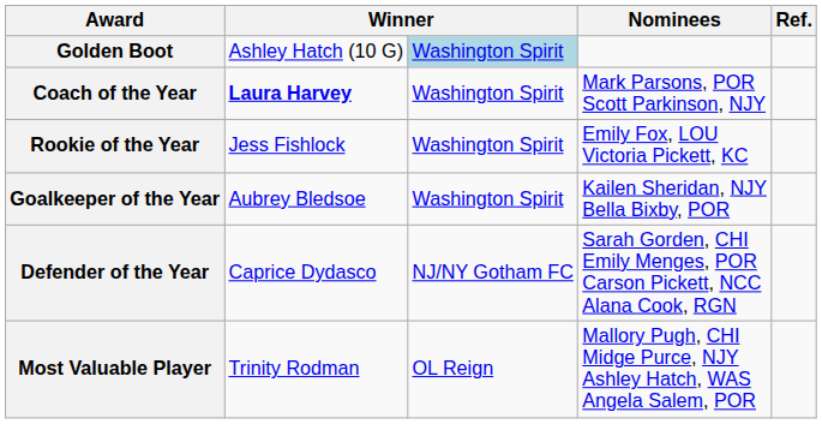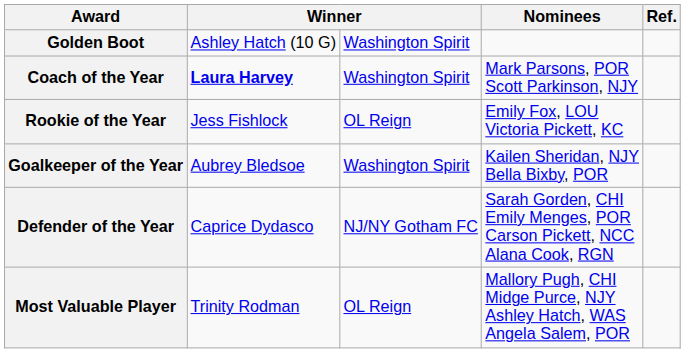 <table class="wikitable">
 <tr>
 <th>Award</th>
 <th colspan=2>Winner</th>
 <th>Nominees</th>
 <th>Ref.</th>
 </tr>
 <tr>
 <th>Golden Boot</th>
 <td> <a href='#'>Ashley Hatch</a> (10 G)</td>
-<td style="background: lightblue;"><a href='#'>Washington Spirit</a></td>
+<td><a href='#'>Washington Spirit</a></td>
 <td></td>
 <td></td>
 </tr>
 <tr>
 <th>Coach of the Year</th>
 <td><strong> <a href='#'>Laura Harvey</a></strong></td>
 <td><a href='#'>Washington Spirit</a></td>
 <td>  <a href='#'>Mark Parsons</a>, <a href='#'>POR</a><br> <a href='#'>Scott Parkinson</a>, <a href='#'>NJY</a></td>
 <td></td>
 </tr>
 <tr>
 <th>Rookie of the Year</th>
 <td> <a href='#'>Jess Fishlock</a></td>
-<td><a href='#'>Washington Spirit</a></td>
+<td><a href='#'>OL Reign</a></td>
 <td> <a href='#'>Emily Fox</a>, <a href='#'>LOU</a><br>  <a href='#'>Victoria Pickett</a>, <a href='#'>KC</a><br></td>
 <td></td>
 </tr>
 <tr>
 <th>Goalkeeper of the Year</th>
 <td> <a href='#'>Aubrey Bledsoe</a></td>
 <td><a href='#'>Washington Spirit</a></td>
 <td> <a href='#'>Kailen Sheridan</a>, <a href='#'>NJY</a><br> <a href='#'>Bella Bixby</a>, <a href='#'>POR</a></td>
 <td></td>
 </tr>
 <tr>
 <th>Defender of the Year</th>
 <td> <a href='#'>Caprice Dydasco</a></td>
 <td><a href='#'>NJ/NY Gotham FC</a></td>
 <td> <a href='#'>Sarah Gorden</a>, <a href='#'>CHI</a><br> <a href='#'>Emily Menges</a>, <a href='#'>POR</a><br>  <a href='#'>Carson Pickett</a>, <a href='#'>NCC</a><br> <a href='#'>Alana Cook</a>, <a href='#'>RGN</a><br></td>
 <td></td>
 </tr>
 <tr>
 <th>Most Valuable Player</th>
 <td> <a href='#'>Trinity Rodman</a></td>
 <td><a href='#'>OL Reign</a></td>
 <td> <a href='#'>Mallory Pugh</a>, <a href='#'>CHI</a><br> <a href='#'>Midge Purce</a>, <a href='#'>NJY</a><br> <a href='#'>Ashley Hatch</a>, <a href='#'>WAS</a><br> <a href='#'>Angela Salem</a>, <a href='#'>POR</a></td>
 <td></td>
 </tr>
 </table>
